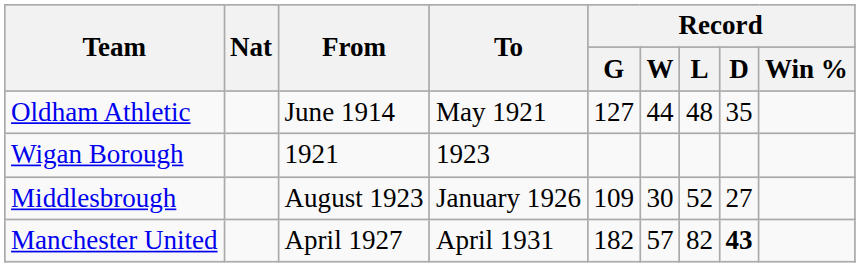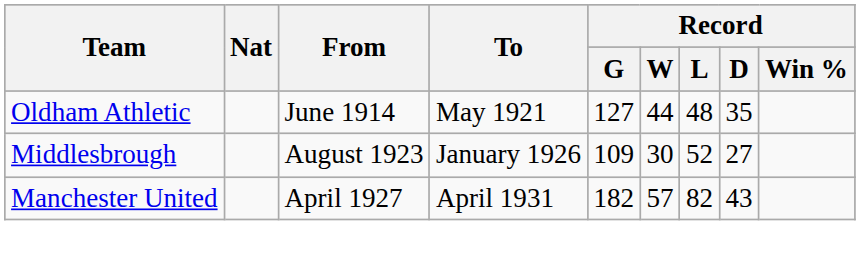 <table class="wikitable" style="text-align:center">
 <tr>
 <th rowspan="2">Team</th>
 <th rowspan="2">Nat</th>
 <th rowspan="2">From</th>
 <th rowspan="2">To</th>
 <th colspan="5">Record</th>
 </tr>
 <tr>
 <th>G</th>
 <th>W</th>
 <th>L</th>
 <th>D</th>
 <th>Win %</th>
 </tr>
 <tr>
 <td align=left><a href='#'>Oldham Athletic</a></td>
 <td></td>
 <td align=left>June 1914</td>
 <td align=left>May 1921</td>
 <td>127</td>
 <td>44</td>
 <td>48</td>
 <td>35</td>
 <td></td>
 </tr>
 <tr>
-<td align=left><a href='#'>Wigan Borough</a></td>
-<td></td>
-<td align=left>1921</td>
-<td align=left>1923</td>
-<td></td>
-<td></td>
-<td></td>
-<td></td>
-<td></td>
-</tr>
-<tr>
 <td align=left><a href='#'>Middlesbrough</a></td>
 <td></td>
 <td align=left>August 1923</td>
 <td align=left>January 1926</td>
 <td>109</td>
 <td>30</td>
 <td>52</td>
 <td>27</td>
 <td></td>
 </tr>
 <tr>
 <td align=left><a href='#'>Manchester United</a></td>
 <td></td>
 <td align=left>April 1927</td>
 <td align=left>April 1931</td>
 <td>182</td>
 <td>57</td>
 <td>82</td>
-<td><strong>43</strong></td>
+<td>43</td>
 <td></td>
 </tr>
 </table>
